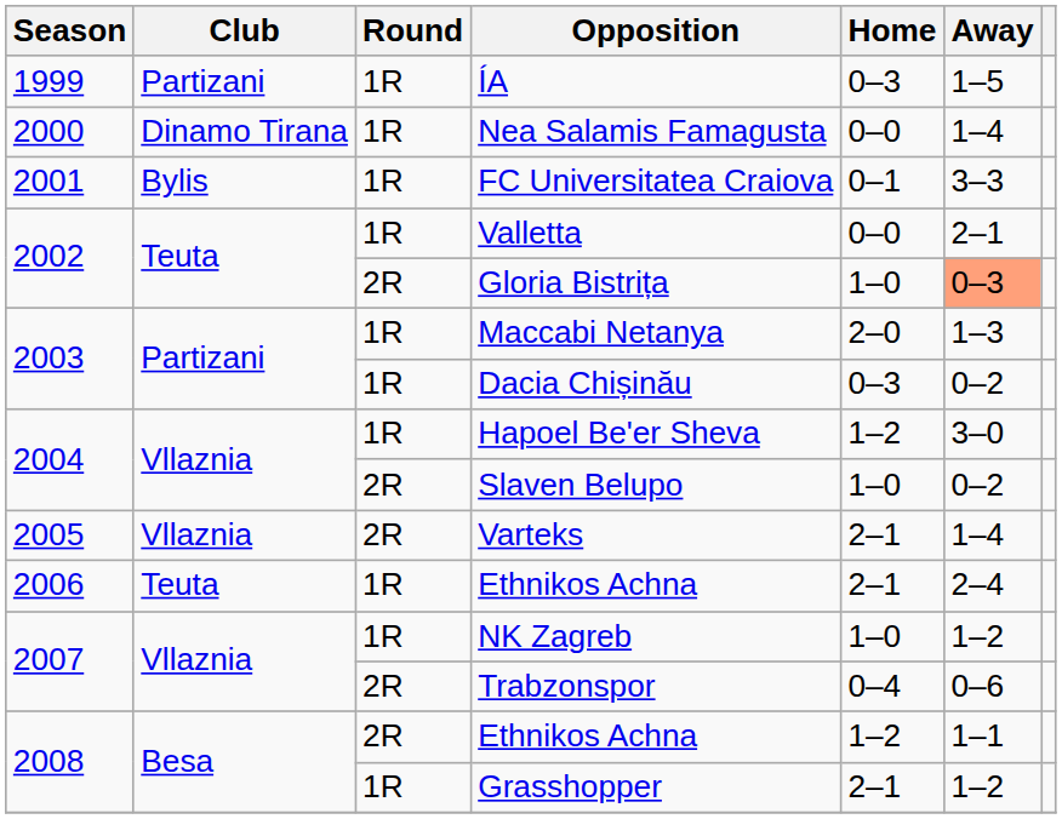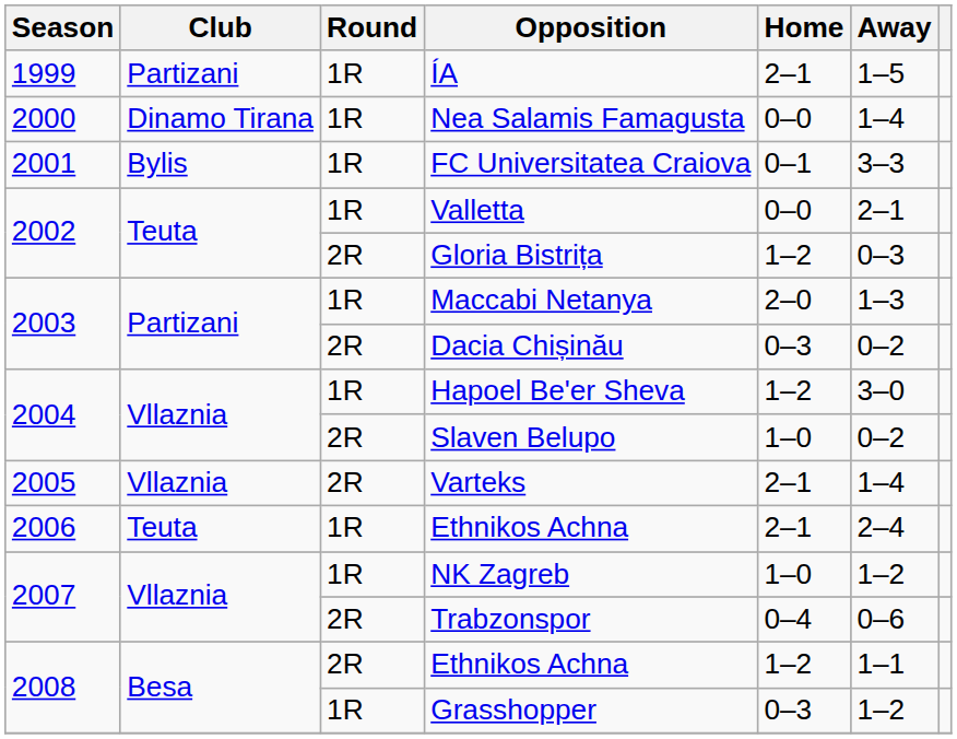 <table class="wikitable">
 <tr>
 <th>Season</th>
 <th>Club</th>
 <th>Round</th>
 <th>Opposition</th>
 <th>Home</th>
 <th>Away</th>
 <th></th>
 </tr>
 <tr>
 <td><a href='#'>1999</a></td>
 <td><a href='#'>Partizani</a></td>
 <td>1R</td>
 <td> <a href='#'>ÍA</a></td>
-<td>0–3</td>
+<td>2–1</td>
 <td>1–5</td>
 <td align="center"></td>
 </tr>
 <tr>
 <td><a href='#'>2000</a></td>
 <td><a href='#'>Dinamo Tirana</a></td>
 <td>1R</td>
 <td> <a href='#'>Nea Salamis Famagusta</a></td>
 <td>0–0</td>
 <td>1–4</td>
 <td align="center"></td>
 </tr>
 <tr>
 <td><a href='#'>2001</a></td>
 <td><a href='#'>Bylis</a></td>
 <td>1R</td>
 <td> <a href='#'>FC Universitatea Craiova</a></td>
 <td>0–1</td>
 <td>3–3</td>
 <td align="center"></td>
 </tr>
 <tr>
 <td rowspan=2><a href='#'>2002</a></td>
 <td rowspan=2><a href='#'>Teuta</a></td>
 <td>1R</td>
 <td> <a href='#'>Valletta</a></td>
 <td>0–0</td>
 <td>2–1</td>
 <td align="center"></td>
 </tr>
 <tr>
 <td>2R</td>
 <td> <a href='#'>Gloria Bistrița</a></td>
-<td>1–0</td>
-<td style="background: lightsalmon;">0–3</td>
+<td>1–2</td>
+<td>0–3</td>
 <td align="center"></td>
 </tr>
 <tr>
 <td rowspan=2><a href='#'>2003</a></td>
 <td rowspan=2><a href='#'>Partizani</a></td>
 <td>1R</td>
 <td> <a href='#'>Maccabi Netanya</a></td>
 <td>2–0</td>
 <td>1–3</td>
 <td align="center"></td>
 </tr>
 <tr>
-<td>1R</td>
+<td>2R</td>
 <td> <a href='#'>Dacia Chișinău</a></td>
 <td>0–3</td>
 <td>0–2</td>
 <td align="center"></td>
 </tr>
 <tr>
 <td rowspan=2><a href='#'>2004</a></td>
 <td rowspan=2><a href='#'>Vllaznia</a></td>
 <td>1R</td>
 <td> <a href='#'>Hapoel Be'er Sheva</a></td>
 <td>1–2</td>
 <td>3–0</td>
 <td align="center"></td>
 </tr>
 <tr>
 <td>2R</td>
 <td> <a href='#'>Slaven Belupo</a></td>
 <td>1–0</td>
 <td>0–2</td>
 <td align="center"></td>
 </tr>
 <tr>
 <td><a href='#'>2005</a></td>
 <td><a href='#'>Vllaznia</a></td>
 <td>2R</td>
 <td> <a href='#'>Varteks</a></td>
 <td>2–1</td>
 <td>1–4</td>
 <td align="center"></td>
 </tr>
 <tr>
 <td><a href='#'>2006</a></td>
 <td><a href='#'>Teuta</a></td>
 <td>1R</td>
 <td> <a href='#'>Ethnikos Achna</a></td>
 <td>2–1</td>
 <td>2–4</td>
 <td align="center"></td>
 </tr>
 <tr>
 <td rowspan=2><a href='#'>2007</a></td>
 <td rowspan=2><a href='#'>Vllaznia</a></td>
 <td>1R</td>
 <td> <a href='#'>NK Zagreb</a></td>
 <td>1–0</td>
 <td>1–2</td>
 <td align="center"></td>
 </tr>
 <tr>
 <td>2R</td>
 <td> <a href='#'>Trabzonspor</a></td>
 <td>0–4</td>
 <td>0–6</td>
 <td align="center"></td>
 </tr>
 <tr>
 <td rowspan=2><a href='#'>2008</a></td>
 <td rowspan=2><a href='#'>Besa</a></td>
 <td>2R</td>
 <td> <a href='#'>Ethnikos Achna</a></td>
 <td>1–2</td>
 <td>1–1</td>
 <td align="center"></td>
 </tr>
 <tr>
 <td>1R</td>
 <td> <a href='#'>Grasshopper</a></td>
-<td>2–1</td>
+<td>0–3</td>
 <td>1–2</td>
 <td align="center"></td>
 </tr>
 <tr>
 </tr>
 </table>
